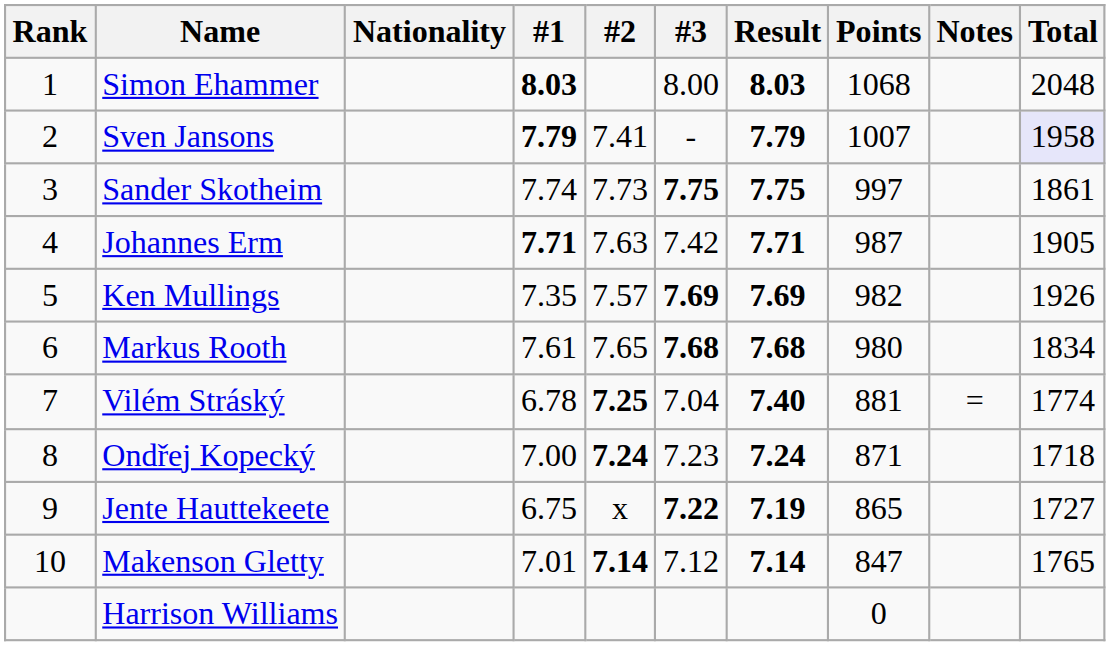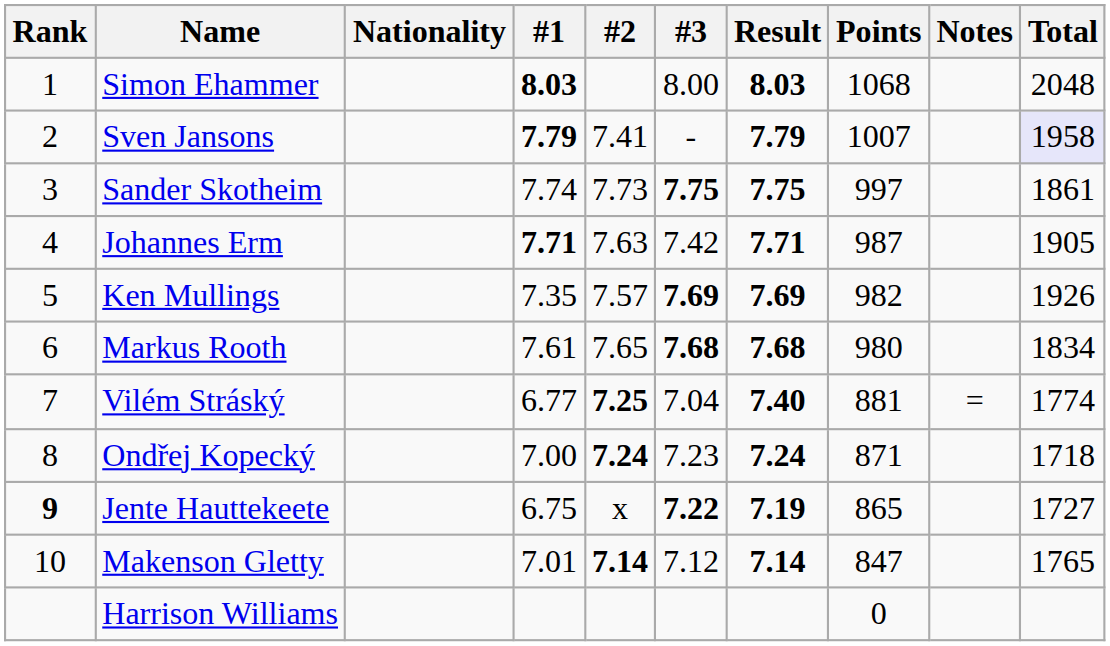 <table class="wikitable sortable" style="text-align:center; font-size:95%">
 <tr>
 <th>Rank</th>
 <th>Name</th>
 <th>Nationality</th>
 <th>#1</th>
 <th>#2</th>
 <th>#3</th>
 <th>Result</th>
 <th>Points</th>
 <th>Notes</th>
 <th>Total</th>
 </tr>
 <tr>
 <td>1</td>
 <td align="left"><a href='#'>Simon Ehammer</a></td>
 <td align=left></td>
 <td><strong>8.03</strong></td>
 <td></td>
 <td>8.00</td>
 <td><strong>8.03</strong></td>
 <td>1068</td>
 <td></td>
 <td>2048</td>
 </tr>
 <tr>
 <td>2</td>
 <td align="left"><a href='#'>Sven Jansons</a></td>
 <td align=left></td>
 <td><strong>7.79</strong></td>
 <td>7.41</td>
 <td>-</td>
 <td><strong>7.79</strong></td>
 <td>1007</td>
 <td></td>
 <td style="background: lavender;">1958</td>
 </tr>
 <tr>
 <td>3</td>
 <td align="left"><a href='#'>Sander Skotheim</a></td>
 <td align=left></td>
 <td>7.74</td>
 <td>7.73</td>
 <td><strong>7.75</strong></td>
 <td><strong>7.75</strong></td>
 <td>997</td>
 <td></td>
 <td>1861</td>
 </tr>
 <tr>
 <td>4</td>
 <td align="left"><a href='#'>Johannes Erm</a></td>
 <td align=left></td>
 <td><strong>7.71</strong></td>
 <td>7.63</td>
 <td>7.42</td>
 <td><strong>7.71</strong></td>
 <td>987</td>
 <td></td>
 <td>1905</td>
 </tr>
 <tr>
 <td>5</td>
 <td align="left"><a href='#'>Ken Mullings</a></td>
 <td align=left></td>
 <td>7.35</td>
 <td>7.57</td>
 <td><strong>7.69</strong></td>
 <td><strong>7.69</strong></td>
 <td>982</td>
 <td></td>
 <td>1926</td>
 </tr>
 <tr>
 <td>6</td>
 <td align="left"><a href='#'>Markus Rooth</a></td>
 <td align=left></td>
 <td>7.61</td>
 <td>7.65</td>
 <td><strong>7.68</strong></td>
 <td><strong>7.68</strong></td>
 <td>980</td>
 <td></td>
 <td>1834</td>
 </tr>
 <tr>
 <td>7</td>
 <td align="left"><a href='#'>Vilém Stráský</a></td>
 <td align=left></td>
-<td>6.78</td>
+<td>6.77</td>
 <td><strong>7.25</strong></td>
 <td>7.04</td>
 <td><strong>7.40</strong></td>
 <td>881</td>
 <td>=</td>
 <td>1774</td>
 </tr>
 <tr>
 <td>8</td>
 <td align="left"><a href='#'>Ondřej Kopecký</a></td>
 <td align=left></td>
 <td>7.00</td>
 <td><strong>7.24</strong></td>
 <td>7.23</td>
 <td><strong>7.24</strong></td>
 <td>871</td>
 <td></td>
 <td>1718</td>
 </tr>
 <tr>
-<td>9</td>
+<td><strong>9</strong></td>
 <td align="left"><a href='#'>Jente Hauttekeete</a></td>
 <td align=left></td>
 <td>6.75</td>
 <td>x</td>
 <td><strong>7.22</strong></td>
 <td><strong>7.19</strong></td>
 <td>865</td>
 <td></td>
 <td>1727</td>
 </tr>
 <tr>
 <td>10</td>
 <td align="left"><a href='#'>Makenson Gletty</a></td>
 <td align=left></td>
 <td>7.01</td>
 <td><strong>7.14</strong></td>
 <td>7.12</td>
 <td><strong>7.14</strong></td>
 <td>847</td>
 <td></td>
 <td>1765</td>
 </tr>
 <tr>
 <td></td>
 <td align="left"><a href='#'>Harrison Williams</a></td>
 <td align=left></td>
 <td></td>
 <td></td>
 <td></td>
 <td></td>
 <td>0</td>
 <td></td>
 <td></td>
 </tr>
 </table>
